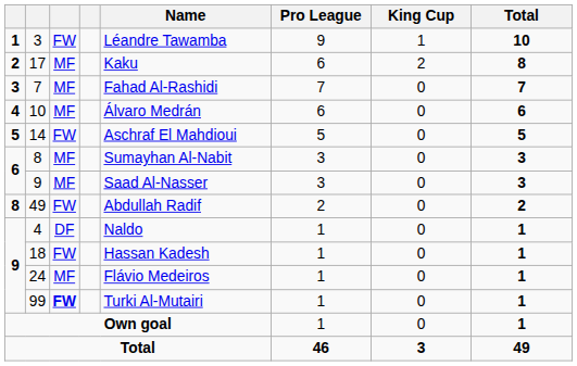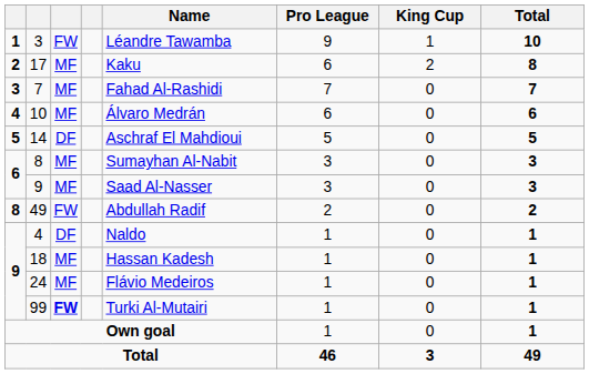 <table class="wikitable" style="text-align:center">
 <tr>
 <th width=15></th>
 <th width=15></th>
 <th width=15></th>
 <th width=15></th>
 <th width=175>Name</th>
 <th width=100>Pro League</th>
 <th width=100>King Cup</th>
 <th width=100>Total</th>
 </tr>
 <tr>
 <td><strong>1</strong></td>
 <td>3</td>
 <td><a href='#'>FW</a></td>
 <td></td>
 <td align=left><a href='#'>Léandre Tawamba</a></td>
 <td>9</td>
 <td>1</td>
 <td><strong>10</strong></td>
 </tr>
 <tr>
 <td><strong>2</strong></td>
 <td>17</td>
 <td><a href='#'>MF</a></td>
 <td></td>
 <td align=left><a href='#'>Kaku</a></td>
 <td>6</td>
 <td>2</td>
 <td><strong>8</strong></td>
 </tr>
 <tr>
 <td><strong>3</strong></td>
 <td>7</td>
 <td><a href='#'>MF</a></td>
 <td></td>
 <td align=left><a href='#'>Fahad Al-Rashidi</a></td>
 <td>7</td>
 <td>0</td>
 <td><strong>7</strong></td>
 </tr>
 <tr>
 <td><strong>4</strong></td>
 <td>10</td>
 <td><a href='#'>MF</a></td>
 <td></td>
 <td align=left><a href='#'>Álvaro Medrán</a></td>
 <td>6</td>
 <td>0</td>
 <td><strong>6</strong></td>
 </tr>
 <tr>
 <td><strong>5</strong></td>
 <td>14</td>
-<td><a href='#'>FW</a></td>
+<td><a href='#'>DF</a></td>
 <td></td>
 <td align=left><a href='#'>Aschraf El Mahdioui</a></td>
 <td>5</td>
 <td>0</td>
 <td><strong>5</strong></td>
 </tr>
 <tr>
 <td rowspan=2><strong>6</strong></td>
 <td>8</td>
 <td><a href='#'>MF</a></td>
 <td></td>
 <td align=left><a href='#'>Sumayhan Al-Nabit</a></td>
 <td>3</td>
 <td>0</td>
 <td><strong>3</strong></td>
 </tr>
 <tr>
 <td>9</td>
 <td><a href='#'>MF</a></td>
 <td></td>
 <td align=left><a href='#'>Saad Al-Nasser</a></td>
 <td>3</td>
 <td>0</td>
 <td><strong>3</strong></td>
 </tr>
 <tr>
 <td><strong>8</strong></td>
 <td>49</td>
 <td><a href='#'>FW</a></td>
 <td></td>
 <td align=left><a href='#'>Abdullah Radif</a></td>
 <td>2</td>
 <td>0</td>
 <td><strong>2</strong></td>
 </tr>
 <tr>
 <td rowspan=4><strong>9</strong></td>
 <td>4</td>
 <td><a href='#'>DF</a></td>
 <td></td>
 <td align=left><a href='#'>Naldo</a></td>
 <td>1</td>
 <td>0</td>
 <td><strong>1</strong></td>
 </tr>
 <tr>
 <td>18</td>
-<td><a href='#'>FW</a></td>
+<td><a href='#'>MF</a></td>
 <td></td>
 <td align=left><a href='#'>Hassan Kadesh</a></td>
 <td>1</td>
 <td>0</td>
 <td><strong>1</strong></td>
 </tr>
 <tr>
 <td>24</td>
 <td><a href='#'>MF</a></td>
 <td></td>
 <td align=left><a href='#'>Flávio Medeiros</a></td>
 <td>1</td>
 <td>0</td>
 <td><strong>1</strong></td>
 </tr>
 <tr>
 <td>99</td>
 <td><strong><a href='#'>FW</a></strong></td>
 <td></td>
 <td align=left><a href='#'>Turki Al-Mutairi</a></td>
 <td>1</td>
 <td>0</td>
 <td><strong>1</strong></td>
 </tr>
 <tr>
 <td colspan=5><strong>Own goal</strong></td>
 <td>1</td>
 <td>0</td>
 <td><strong>1</strong></td>
 </tr>
 <tr>
 <td colspan=5><strong>Total</strong></td>
 <td><strong>46</strong></td>
 <td><strong>3</strong></td>
 <td><strong>49</strong></td>
 </tr>
 </table>
